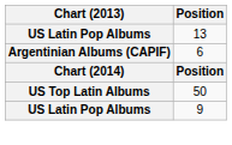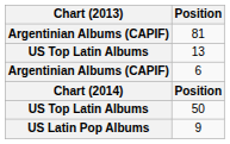 <table class="wikitable sortable plainrowheaders">
 <tr>
 <th scope="col">Chart (2013)</th>
 <th scope="col">Position</th>
 </tr>
 <tr>
-<th scope="row">US Latin Pop Albums</th>
+<th scope="row">Argentinian Albums (CAPIF)</th>
+<td style="text-align:center;">81</td>
+</tr>
+<tr>
+<th scope="row">US Top Latin Albums</th>
 <td style="text-align:center;">13</td>
 </tr>
 <tr>
 <th scope="row">Argentinian Albums (CAPIF)</th>
 <td style="text-align:center;">6</td>
 </tr>
 <tr>
 <th scope="col">Chart (2014)</th>
 <th scope="col">Position</th>
 </tr>
 <tr>
 <th scope="row">US Top Latin Albums</th>
 <td style="text-align:center;">50</td>
 </tr>
 <tr>
 <th scope="row">US Latin Pop Albums</th>
 <td style="text-align:center;">9</td>
 </tr>
 </table>
